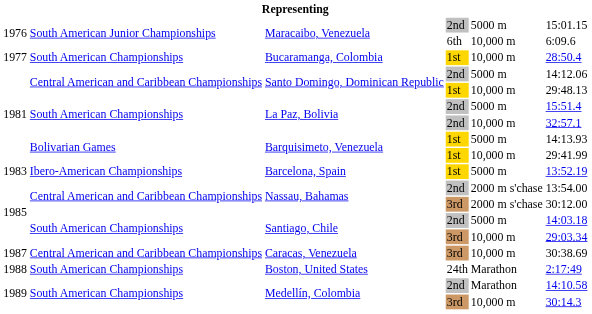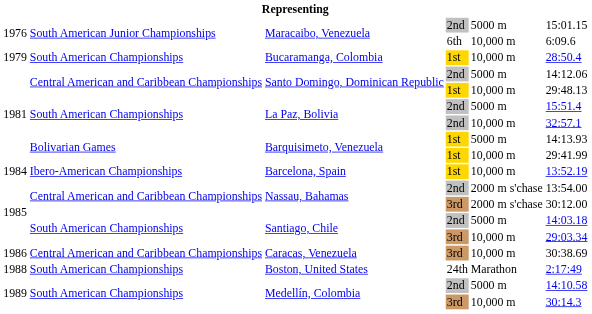 <table>
 <tr>
 <th colspan=6>Representing </th>
 </tr>
 <tr>
 <td rowspan=2>1976</td>
 <td rowspan=2><a href='#'>South American Junior Championships</a></td>
 <td rowspan=2><a href='#'>Maracaibo, Venezuela</a></td>
 <td bgcolor=silver>2nd</td>
 <td>5000 m</td>
 <td>15:01.15</td>
 </tr>
 <tr>
 <td>6th</td>
 <td>10,000 m</td>
 <td>6:09.6</td>
 </tr>
 <tr>
-<td>1977</td>
+<td>1979</td>
 <td><a href='#'>South American Championships</a></td>
 <td><a href='#'>Bucaramanga, Colombia</a></td>
 <td bgcolor=gold>1st</td>
 <td>10,000 m</td>
 <td><a href='#'>28:50.4</a></td>
 </tr>
 <tr>
 <td rowspan=6>1981</td>
 <td rowspan=2><a href='#'>Central American and Caribbean Championships</a></td>
 <td rowspan=2><a href='#'>Santo Domingo, Dominican Republic</a></td>
 <td bgcolor=silver>2nd</td>
 <td>5000 m</td>
 <td>14:12.06</td>
 </tr>
 <tr>
 <td bgcolor=gold>1st</td>
 <td>10,000 m</td>
 <td>29:48.13</td>
 </tr>
 <tr>
 <td rowspan=2><a href='#'>South American Championships</a></td>
 <td rowspan=2><a href='#'>La Paz, Bolivia</a></td>
 <td bgcolor=silver>2nd</td>
 <td>5000 m</td>
 <td><a href='#'>15:51.4</a></td>
 </tr>
 <tr>
 <td bgcolor=silver>2nd</td>
 <td>10,000 m</td>
 <td><a href='#'>32:57.1</a></td>
 </tr>
 <tr>
 <td rowspan=2><a href='#'>Bolivarian Games</a></td>
 <td rowspan=2><a href='#'>Barquisimeto, Venezuela</a></td>
 <td bgcolor=gold>1st</td>
 <td>5000 m</td>
 <td>14:13.93</td>
 </tr>
 <tr>
 <td bgcolor=gold>1st</td>
 <td>10,000 m</td>
 <td>29:41.99</td>
 </tr>
 <tr>
-<td>1983</td>
+<td>1984</td>
 <td><a href='#'>Ibero-American Championships</a></td>
 <td><a href='#'>Barcelona, Spain</a></td>
 <td bgcolor=gold>1st</td>
-<td>5000 m</td>
+<td>10,000 m</td>
 <td><a href='#'>13:52.19</a></td>
 </tr>
 <tr>
 <td rowspan=4>1985</td>
 <td rowspan=2><a href='#'>Central American and Caribbean Championships</a></td>
 <td rowspan=2><a href='#'>Nassau, Bahamas</a></td>
 <td bgcolor=silver>2nd</td>
 <td>2000 m s'chase</td>
 <td>13:54.00</td>
 </tr>
 <tr>
 <td bgcolor=cc9966>3rd</td>
 <td>2000 m s'chase</td>
 <td>30:12.00</td>
 </tr>
 <tr>
 <td rowspan=2><a href='#'>South American Championships</a></td>
 <td rowspan=2><a href='#'>Santiago, Chile</a></td>
 <td bgcolor=silver>2nd</td>
 <td>5000 m</td>
 <td><a href='#'>14:03.18</a></td>
 </tr>
 <tr>
 <td bgcolor=cc9966>3rd</td>
 <td>10,000 m</td>
 <td><a href='#'>29:03.34</a></td>
 </tr>
 <tr>
-<td>1987</td>
+<td>1986</td>
 <td><a href='#'>Central American and Caribbean Championships</a></td>
 <td><a href='#'>Caracas, Venezuela</a></td>
 <td bgcolor=cc9966>3rd</td>
 <td>10,000 m</td>
 <td>30:38.69</td>
 </tr>
 <tr>
 <td>1988</td>
 <td><a href='#'>South American Championships</a></td>
 <td><a href='#'>Boston, United States</a></td>
 <td>24th</td>
 <td>Marathon</td>
 <td><a href='#'>2:17:49</a></td>
 </tr>
 <tr>
 <td rowspan=2>1989</td>
 <td rowspan=2><a href='#'>South American Championships</a></td>
 <td rowspan=2><a href='#'>Medellín, Colombia</a></td>
 <td bgcolor=silver>2nd</td>
-<td>Marathon</td>
+<td>5000 m</td>
 <td><a href='#'>14:10.58</a></td>
 </tr>
 <tr>
 <td bgcolor=cc9966>3rd</td>
 <td>10,000 m</td>
 <td><a href='#'>30:14.3</a></td>
 </tr>
 </table>
